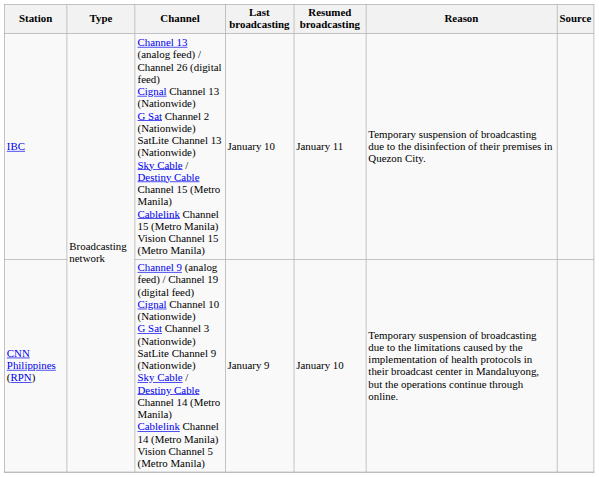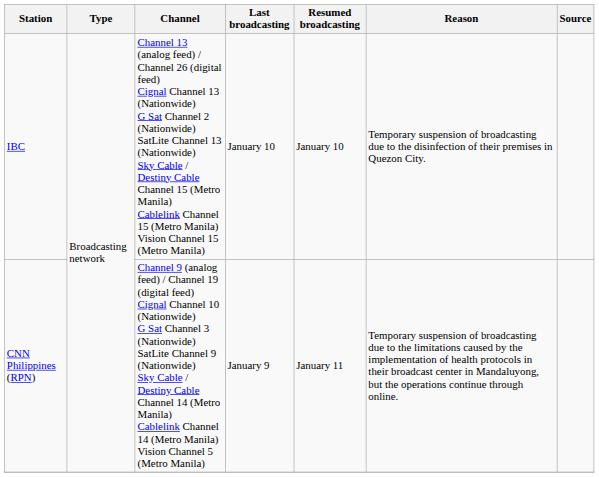 <table class="wikitable">
 <tr>
 <th>Station</th>
 <th>Type</th>
 <th>Channel</th>
 <th>Last broadcasting</th>
 <th>Resumed broadcasting</th>
 <th>Reason</th>
 <th>Source</th>
 </tr>
 <tr>
 <td><a href='#'>IBC</a></td>
 <td rowspan="2">Broadcasting network</td>
 <td><a href='#'>Channel 13</a> (analog feed) / Channel 26 (digital feed)<br><a href='#'>Cignal</a> Channel 13 (Nationwide)<br><a href='#'>G Sat</a> Channel 2 (Nationwide)<br>SatLite Channel 13 (Nationwide)<br><a href='#'>Sky Cable</a> / <a href='#'>Destiny Cable</a> Channel 15 (Metro Manila)<br><a href='#'>Cablelink</a> Channel 15 (Metro Manila)<br>Vision Channel 15 (Metro Manila)</td>
 <td>January 10</td>
-<td>January 11</td>
+<td>January 10</td>
 <td>Temporary suspension of broadcasting due to the disinfection of their premises in Quezon City.</td>
 <td></td>
 </tr>
 <tr>
 <td><a href='#'>CNN Philippines</a> (<a href='#'>RPN</a>)</td>
 <td><a href='#'>Channel 9</a> (analog feed) / Channel 19 (digital feed)<br><a href='#'>Cignal</a> Channel 10 (Nationwide)<br><a href='#'>G Sat</a> Channel 3 (Nationwide)<br>SatLite Channel 9 (Nationwide)<br><a href='#'>Sky Cable</a> / <a href='#'>Destiny Cable</a> Channel 14 (Metro Manila)<br><a href='#'>Cablelink</a> Channel 14 (Metro Manila)<br>Vision Channel 5 (Metro Manila)</td>
 <td>January 9</td>
-<td>January 10</td>
+<td>January 11</td>
 <td>Temporary suspension of broadcasting due to the limitations caused by the implementation of health protocols in their broadcast center in Mandaluyong, but the operations continue through online.</td>
 <td></td>
 </tr>
 <tr>
 </tr>
 </table>
